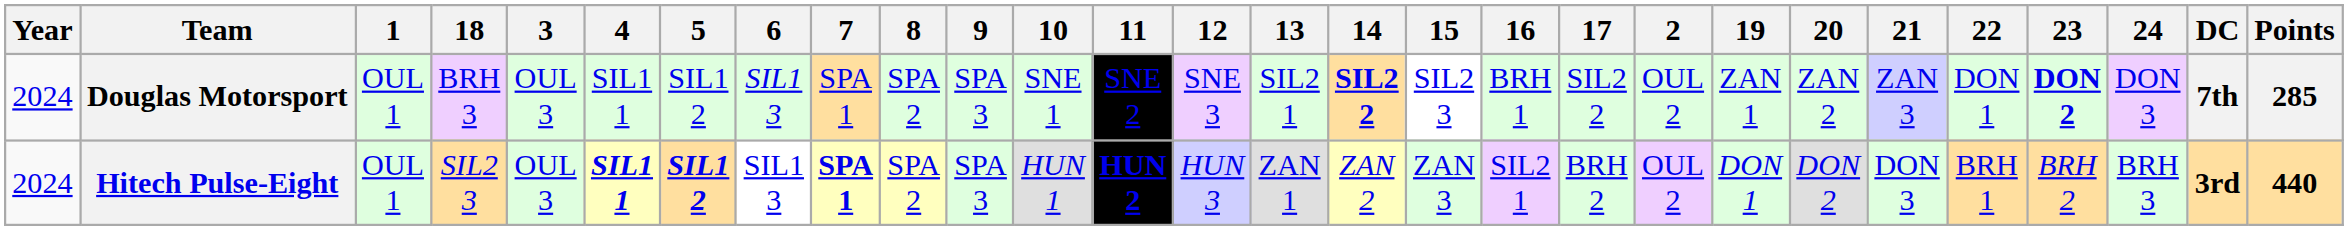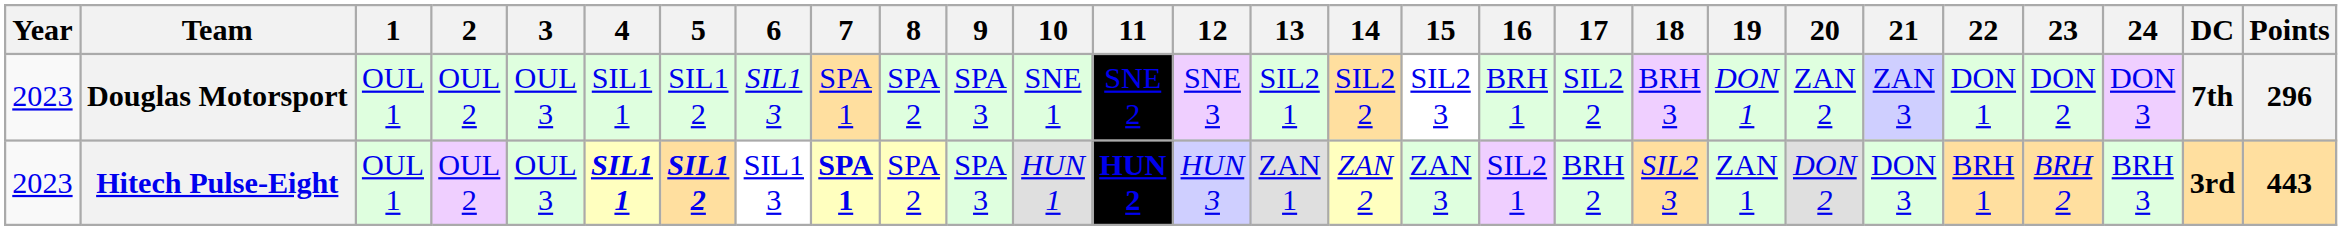 <table class="wikitable" style="text-align:center; font-size:85%">
 <tr>
 <th>Year</th>
 <th>Team</th>
 <th>1</th>
-<th>18</th>
+<th>2</th>
 <th>3</th>
 <th>4</th>
 <th>5</th>
 <th>6</th>
 <th>7</th>
 <th>8</th>
 <th>9</th>
 <th>10</th>
 <th>11</th>
 <th>12</th>
 <th>13</th>
 <th>14</th>
 <th>15</th>
 <th>16</th>
 <th>17</th>
-<th>2</th>
+<th>18</th>
 <th>19</th>
 <th>20</th>
 <th>21</th>
 <th>22</th>
 <th>23</th>
 <th>24</th>
 <th>DC</th>
 <th>Points</th>
 </tr>
 <tr>
-<td><a href='#'>2024</a></td>
+<td><a href='#'>2023</a></td>
 <th nowrap>Douglas Motorsport</th>
 <td style="background:#DFFFDF;"><a href='#'>OUL<br>1</a><br></td>
-<td style="background:#EFCFFF;"><a href='#'>BRH<br>3</a><br></td>
+<td style="background:#DFFFDF;"><a href='#'>OUL<br>2</a><br></td>
 <td style="background:#DFFFDF;"><a href='#'>OUL<br>3</a><br></td>
 <td style="background:#DFFFDF;"><a href='#'>SIL1<br>1</a><br></td>
 <td style="background:#DFFFDF;"><a href='#'>SIL1<br>2</a><br></td>
 <td style="background:#DFFFDF;"><em><a href='#'>SIL1<br>3</a></em><br></td>
 <td style="background:#FFDF9F;"><a href='#'>SPA<br>1</a><br></td>
 <td style="background:#DFFFDF;"><a href='#'>SPA<br>2</a><br></td>
 <td style="background:#DFFFDF;"><a href='#'>SPA<br>3</a><br></td>
 <td style="background:#DFFFDF;"><a href='#'>SNE<br>1</a><br></td>
 <td style="background:#000000;color:white"><a href='#'><span>SNE<br>2</span></a><br></td>
 <td style="background:#EFCFFF;"><a href='#'>SNE<br>3</a><br></td>
 <td style="background:#DFFFDF;"><a href='#'>SIL2<br>1</a><br></td>
-<td style="background:#FFDF9F;"><strong><a href='#'>SIL2<br>2</a><br></strong></td>
+<td style="background:#FFDF9F;"><a href='#'>SIL2<br>2</a><br></td>
 <td style="background:#FFFFFF;"><a href='#'>SIL2<br>3</a><br></td>
 <td style="background:#DFFFDF;"><a href='#'>BRH<br>1</a><br></td>
 <td style="background:#DFFFDF;"><a href='#'>SIL2<br>2</a><br></td>
-<td style="background:#DFFFDF;"><a href='#'>OUL<br>2</a><br></td>
-<td style="background:#DFFFDF;"><a href='#'>ZAN<br>1</a><br></td>
+<td style="background:#EFCFFF;"><a href='#'>BRH<br>3</a><br></td>
+<td style="background:#DFFFDF;"><em><a href='#'>DON<br>1</a></em><br></td>
 <td style="background:#DFFFDF;"><a href='#'>ZAN<br>2</a><br></td>
 <td style="background:#CFCFFF;"><a href='#'>ZAN<br>3</a><br></td>
 <td style="background:#DFFFDF;"><a href='#'>DON<br>1</a><br></td>
-<td style="background:#DFFFDF;"><strong><a href='#'>DON<br>2</a><br></strong></td>
+<td style="background:#DFFFDF;"><a href='#'>DON<br>2</a><br></td>
 <td style="background:#EFCFFF;"><a href='#'>DON<br>3</a><br></td>
 <th>7th</th>
-<th>285</th>
+<th>296</th>
 </tr>
 <tr>
-<td><a href='#'>2024</a></td>
+<td><a href='#'>2023</a></td>
 <th nowrap><a href='#'>Hitech Pulse-Eight</a></th>
 <td style="background:#DFFFDF;"><a href='#'>OUL<br>1</a><br></td>
-<td style="background:#FFDF9F;"><em><a href='#'>SIL2<br>3</a></em><br></td>
+<td style="background:#EFCFFF;"><a href='#'>OUL<br>2</a><br></td>
 <td style="background:#DFFFDF;"><a href='#'>OUL<br>3</a><br></td>
 <td style="background:#FFFFBF;"><strong><em><a href='#'>SIL1<br>1</a></em></strong><br></td>
 <td style="background:#FFDF9F;"><strong><em><a href='#'>SIL1<br>2</a></em></strong><br></td>
 <td style="background:#FFFFFF;"><a href='#'>SIL1<br>3</a><br></td>
 <td style="background:#FFFFBF;"><strong><a href='#'>SPA<br>1</a></strong><br></td>
 <td style="background:#FFFFBF;"><a href='#'>SPA<br>2</a><br></td>
 <td style="background:#DFFFDF;"><a href='#'>SPA<br>3</a><br></td>
 <td style="background:#DFDFDF;"><em><a href='#'>HUN<br>1</a></em><br></td>
 <td style="background:#000000;color:white;"><strong><a href='#'><span>HUN<br>2</span></a><br></strong></td>
 <td style="background:#CFCFFF;"><em><a href='#'>HUN<br>3</a></em><br></td>
 <td style="background:#DFDFDF;"><a href='#'>ZAN<br>1</a><br></td>
 <td style="background:#FFFFBF;"><em><a href='#'>ZAN<br>2</a></em><br></td>
 <td style="background:#DFFFDF;"><a href='#'>ZAN<br>3</a><br></td>
 <td style="background:#EFCFFF;"><a href='#'>SIL2<br>1</a><br></td>
 <td style="background:#DFFFDF;"><a href='#'>BRH<br>2</a><br></td>
-<td style="background:#EFCFFF;"><a href='#'>OUL<br>2</a><br></td>
-<td style="background:#DFFFDF;"><em><a href='#'>DON<br>1</a></em><br></td>
+<td style="background:#FFDF9F;"><em><a href='#'>SIL2<br>3</a></em><br></td>
+<td style="background:#DFFFDF;"><a href='#'>ZAN<br>1</a><br></td>
 <td style="background:#DFDFDF;"><em><a href='#'>DON<br>2</a></em><br></td>
 <td style="background:#DFFFDF;"><a href='#'>DON<br>3</a><br></td>
 <td style="background:#FFDF9F;"><a href='#'>BRH<br>1</a><br></td>
 <td style="background:#FFDF9F;"><em><a href='#'>BRH<br>2</a></em><br></td>
 <td style="background:#DFFFDF;"><a href='#'>BRH<br>3</a><br></td>
 <th style="background:#FFDF9F;">3rd</th>
-<th style="background:#FFDF9F;">440</th>
+<th style="background:#FFDF9F;">443</th>
 </tr>
 </table>
